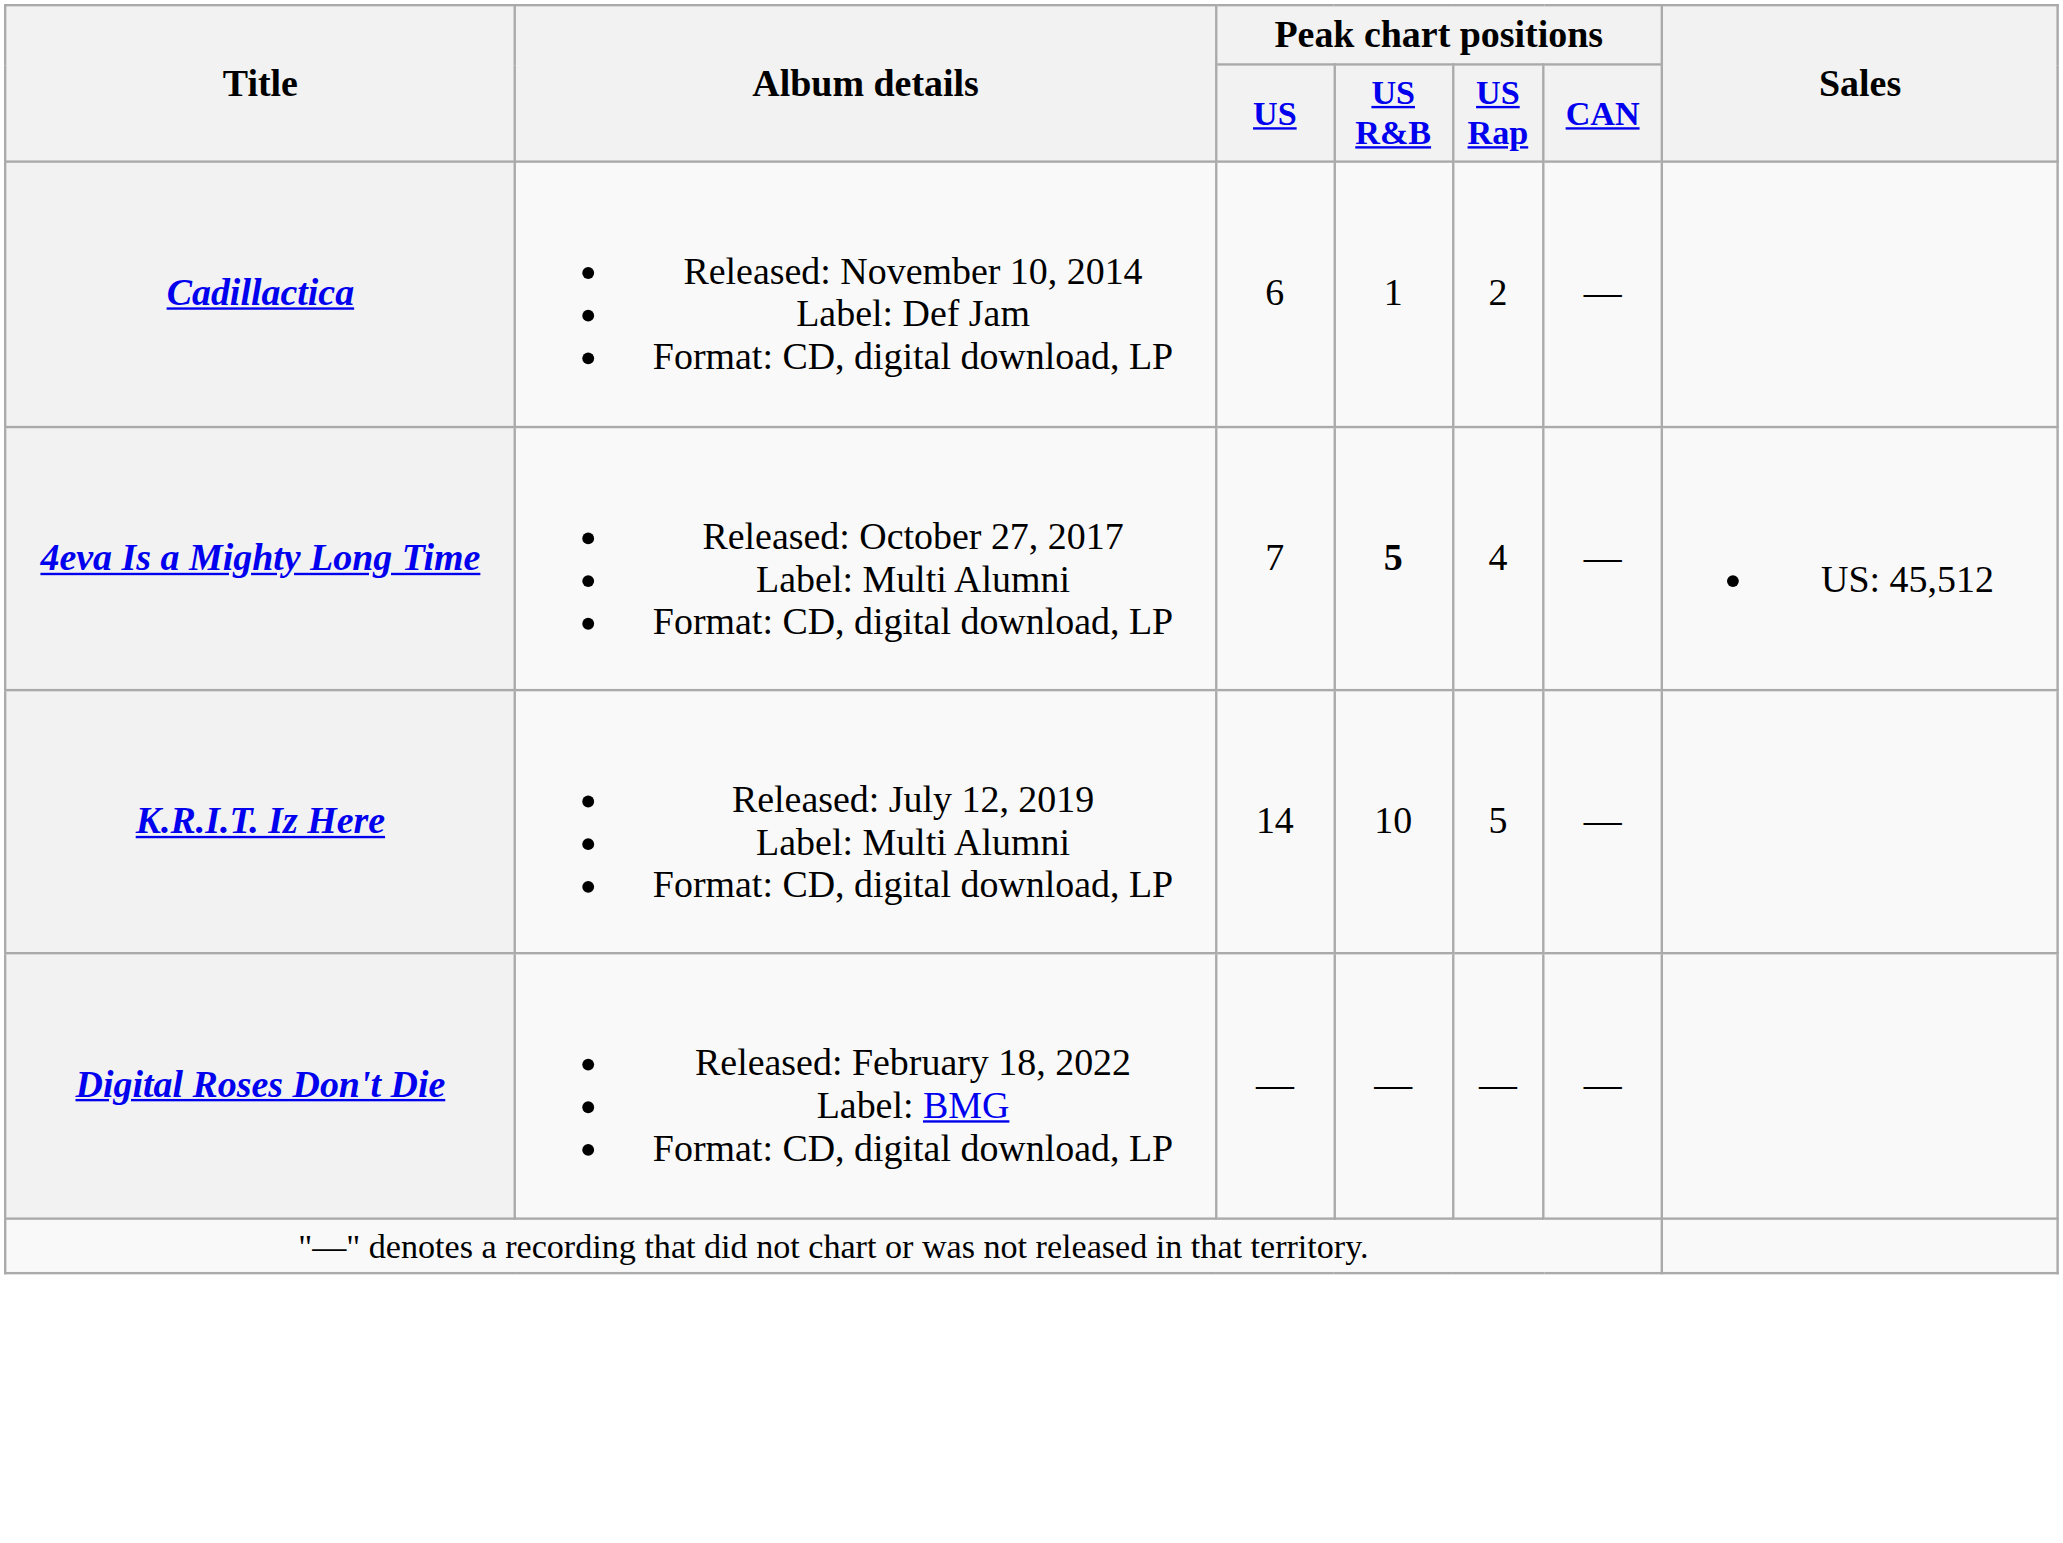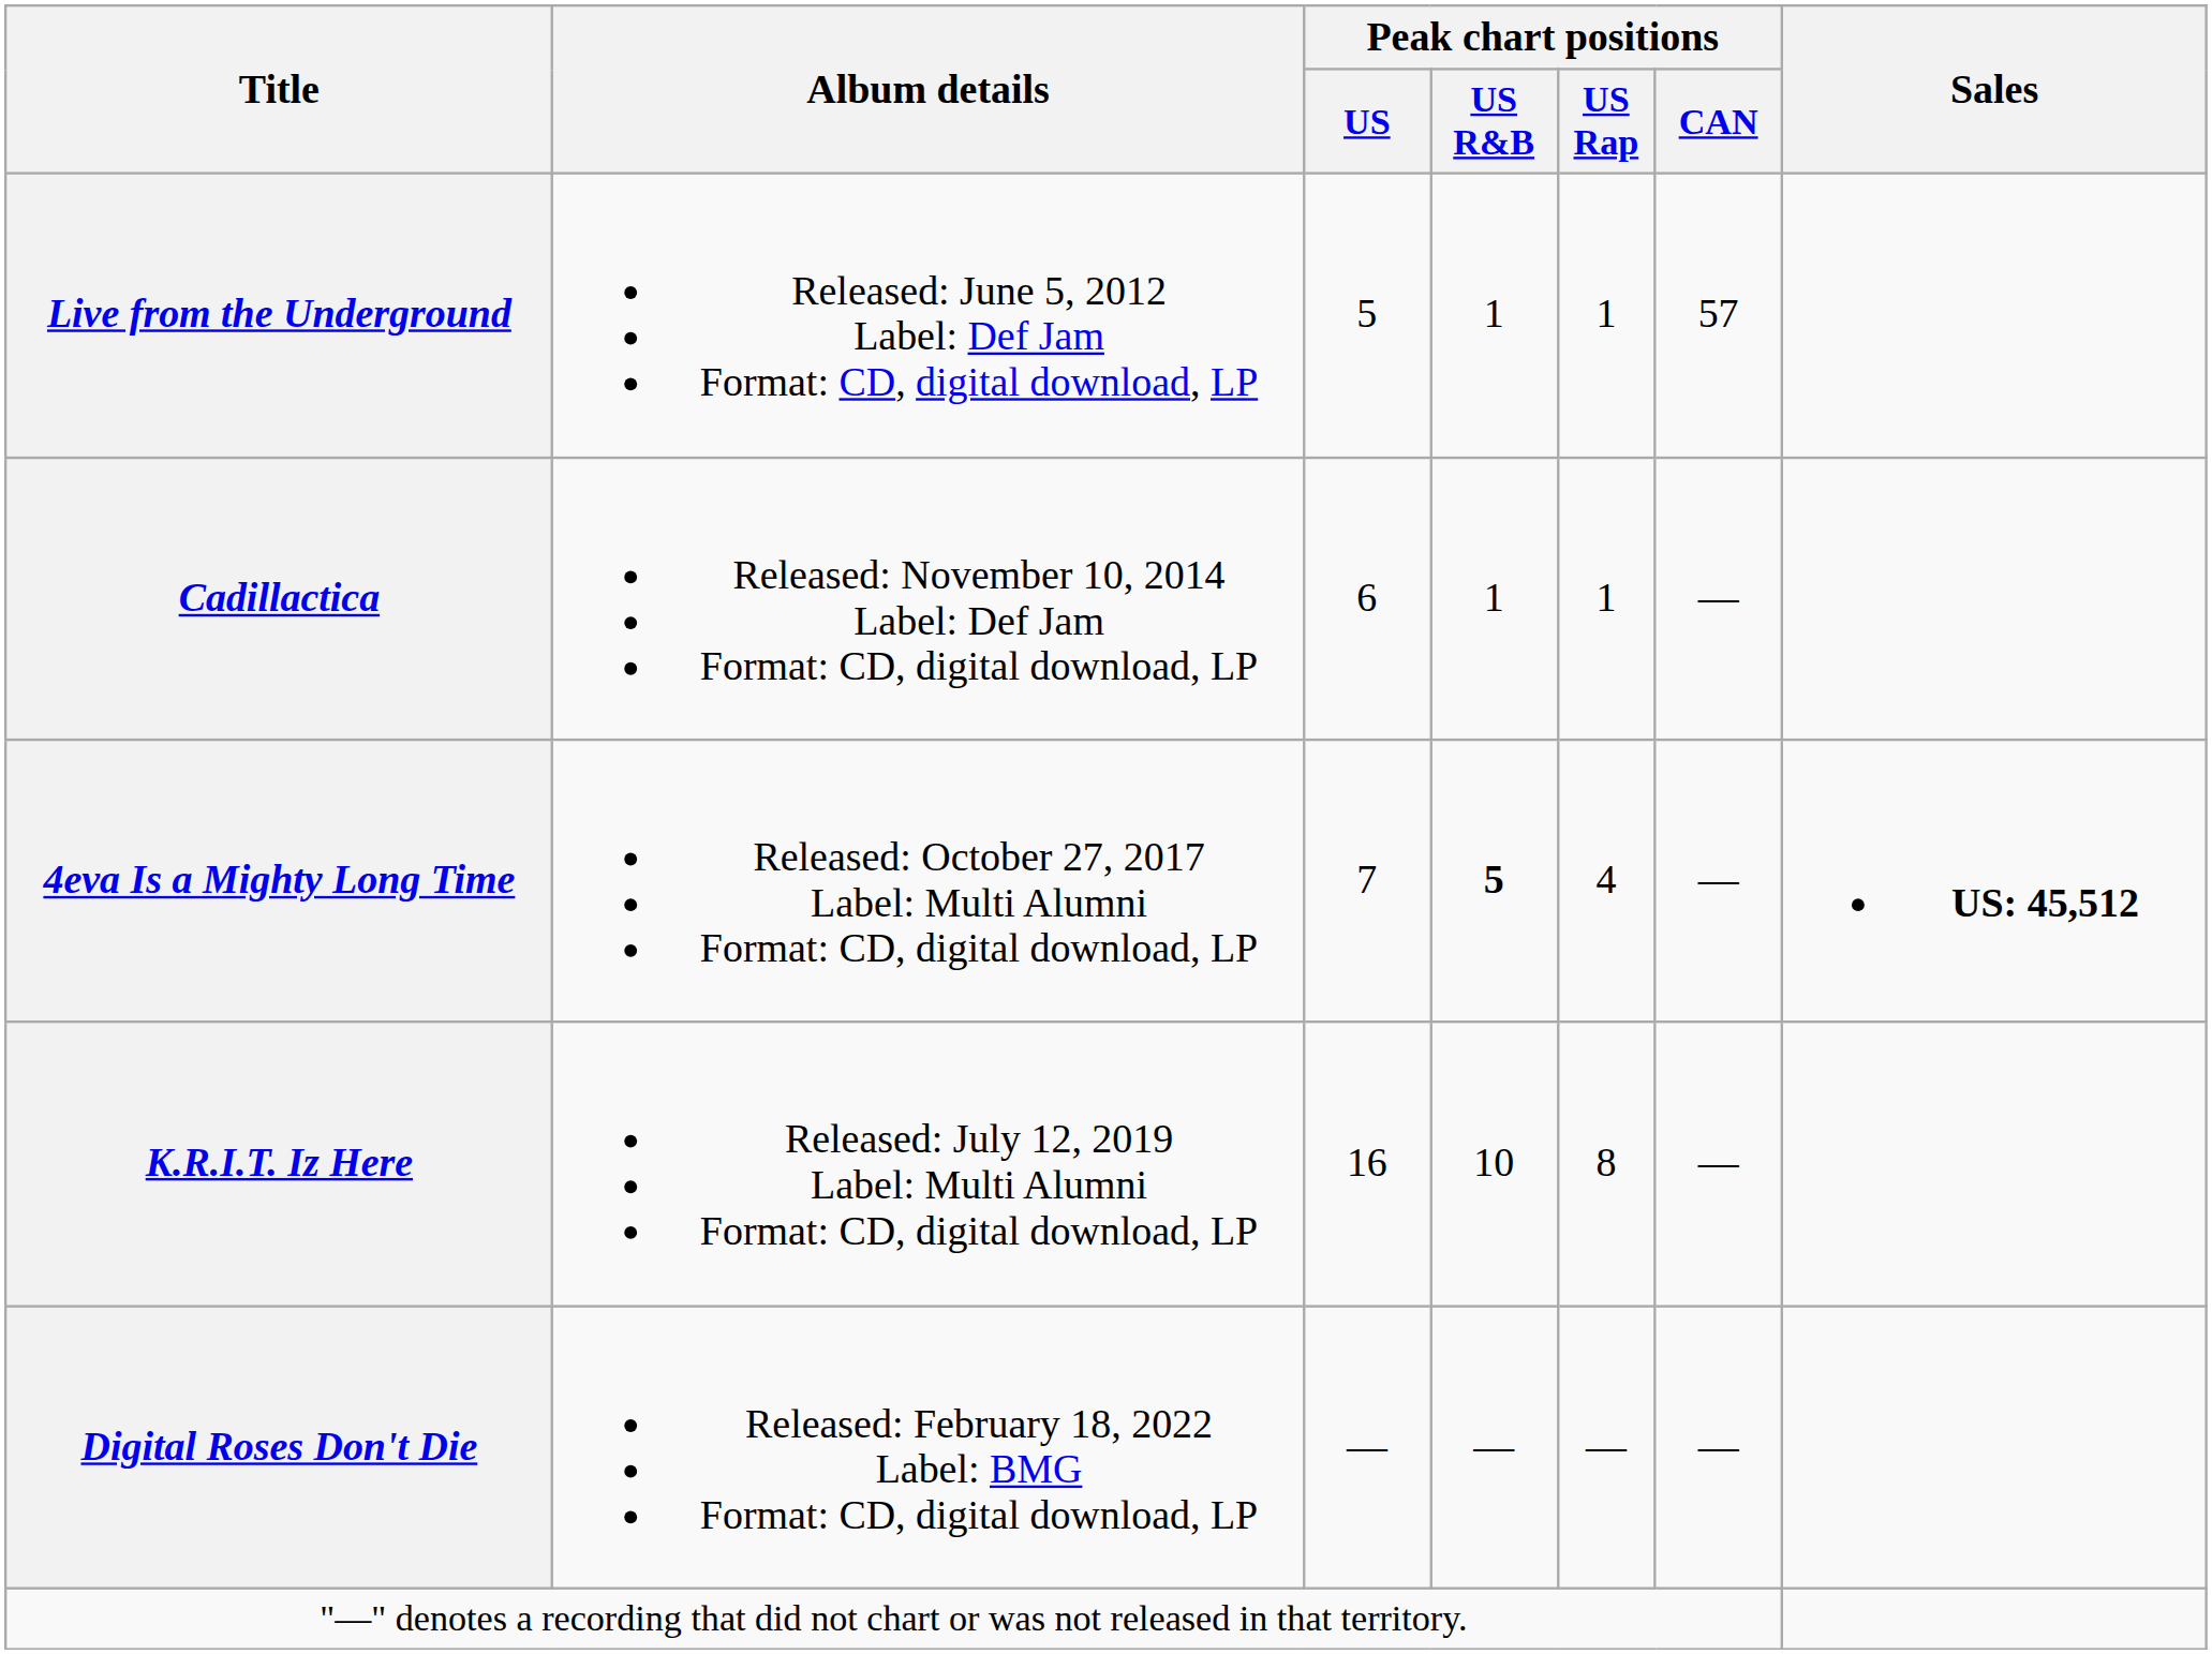 <table class="wikitable plainrowheaders" style="text-align:center;">
 <tr>
 <th scope="col" rowspan="2" style="width:13em;">Title</th>
 <th scope="col" rowspan="2" style="width:18em;">Album details</th>
 <th scope="col" colspan="4">Peak chart positions</th>
 <th scope="col" rowspan="2" style="width:10em;">Sales</th>
 </tr>
 <tr>
 <th scope="col" style="width:3em;font-size:90%;"><a href='#'>US</a><br></th>
 <th scope="col" style="width:3em;font-size:90%;"><a href='#'>US<br>R&B</a><br></th>
 <th scope="col" style="width:2.2em;font-size:90%;"><a href='#'>US Rap</a><br></th>
 <th scope="col" style="width:3em;font-size:90%;"><a href='#'>CAN</a><br></th>
 </tr>
 <tr>
+<th scope="row"><em><a href='#'>Live from the Underground</a></em></th>
+<td><br><ul><li>Released: June 5, 2012</li><li>Label: <a href='#'>Def Jam</a></li><li>Format: <a href='#'>CD</a>, <a href='#'>digital download</a>, <a href='#'>LP</a></li></ul></td>
+<td>5</td>
+<td>1</td>
+<td>1</td>
+<td>57</td>
+<td></td>
+</tr>
+<tr>
 <th scope="row"><em><a href='#'>Cadillactica</a></em></th>
 <td><br><ul><li>Released: November 10, 2014</li><li>Label: Def Jam</li><li>Format: CD, digital download, LP</li></ul></td>
 <td>6</td>
 <td>1</td>
-<td>2</td>
+<td>1</td>
 <td>—</td>
 <td></td>
 </tr>
 <tr>
 <th scope="row"><em><a href='#'>4eva Is a Mighty Long Time</a></em></th>
 <td><br><ul><li>Released: October 27, 2017</li><li>Label: Multi Alumni</li><li>Format: CD, digital download, LP</li></ul></td>
 <td>7</td>
 <td><strong>5</strong></td>
 <td>4</td>
 <td>—</td>
-<td><br><ul><li>US: 45,512</li></ul></td>
+<td><strong><br><ul><li>US: 45,512</li></ul></strong></td>
 </tr>
 <tr>
 <th scope="row"><em><a href='#'>K.R.I.T. Iz Here</a></em></th>
 <td><br><ul><li>Released: July 12, 2019</li><li>Label: Multi Alumni</li><li>Format: CD, digital download, LP</li></ul></td>
-<td>14</td>
+<td>16</td>
 <td>10</td>
-<td>5</td>
+<td>8</td>
 <td>—</td>
 <td></td>
 </tr>
 <tr>
 <th scope="row"><em><a href='#'>Digital Roses Don't Die</a></em></th>
 <td><br><ul><li>Released: February 18, 2022</li><li>Label: <a href='#'>BMG</a></li><li>Format: CD, digital download, LP</li></ul></td>
 <td>—</td>
 <td>—</td>
 <td>—</td>
 <td>—</td>
 <td></td>
 </tr>
 <tr>
 <td colspan="6" style="font-size:90%">"—" denotes a recording that did not chart or was not released in that territory.</td>
 </tr>
 </table>
